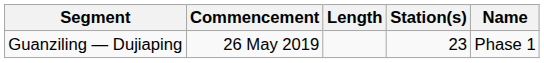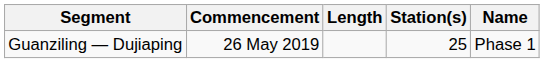 <table class="wikitable" style="border-collapse: collapse; text-align: right;">
 <tr>
 <th>Segment</th>
 <th>Commencement</th>
 <th>Length</th>
 <th>Station(s)</th>
 <th>Name</th>
 </tr>
 <tr>
 <td style="text-align: left;">Guanziling — Dujiaping</td>
 <td>26 May 2019</td>
 <td></td>
-<td>23</td>
+<td>25</td>
 <td style="text-align: left;">Phase 1</td>
 </tr>
 </table>
